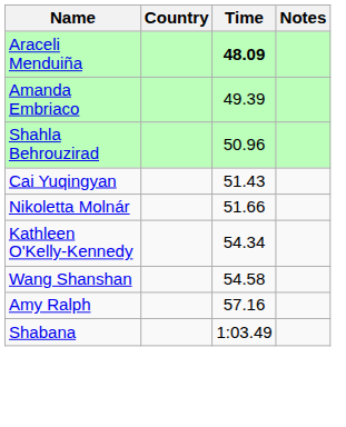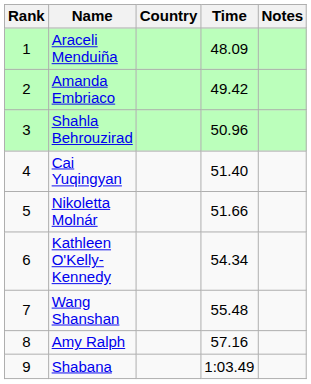 <table class="wikitable" style="text-align:center;width: 50%">
 <tr>
+<th>Rank</th>
 <th>Name</th>
 <th>Country</th>
 <th>Time</th>
 <th>Notes</th>
 </tr>
 <tr bgcolor=bbffbb>
+<td>1</td>
 <td align="left"><a href='#'>Araceli Menduiña</a></td>
 <td align="left"></td>
-<td><strong>48.09</strong></td>
+<td>48.09</td>
 <td></td>
 </tr>
 <tr bgcolor=bbffbb>
+<td>2</td>
 <td align="left"><a href='#'>Amanda Embriaco</a></td>
 <td align="left"></td>
-<td>49.39</td>
+<td>49.42</td>
 <td></td>
 </tr>
 <tr bgcolor=bbffbb>
+<td>3</td>
 <td align="left"><a href='#'>Shahla Behrouzirad</a></td>
 <td align="left"></td>
 <td>50.96</td>
 <td></td>
 </tr>
 <tr>
+<td>4</td>
 <td align="left"><a href='#'>Cai Yuqingyan</a></td>
 <td align="left"></td>
-<td>51.43</td>
+<td>51.40</td>
 <td></td>
 </tr>
 <tr>
+<td>5</td>
 <td align="left"><a href='#'>Nikoletta Molnár</a></td>
 <td align="left"></td>
 <td>51.66</td>
 <td></td>
 </tr>
 <tr>
+<td>6</td>
 <td align="left"><a href='#'>Kathleen O'Kelly-Kennedy</a></td>
 <td align="left"></td>
 <td>54.34</td>
 <td></td>
 </tr>
 <tr>
+<td>7</td>
 <td align="left"><a href='#'>Wang Shanshan</a></td>
 <td align="left"></td>
-<td>54.58</td>
+<td>55.48</td>
 <td></td>
 </tr>
 <tr>
+<td>8</td>
 <td align="left"><a href='#'>Amy Ralph</a></td>
 <td align="left"></td>
 <td>57.16</td>
 <td></td>
 </tr>
 <tr>
+<td>9</td>
 <td align="left"><a href='#'>Shabana</a></td>
 <td align="left"></td>
 <td>1:03.49</td>
 <td></td>
 </tr>
 </table>
